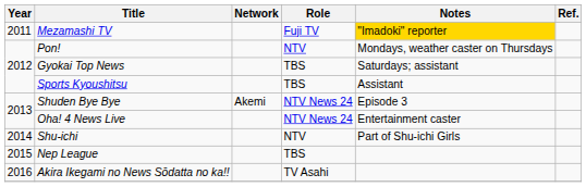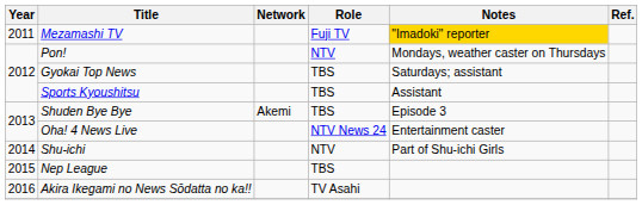 <table class="wikitable">
 <tr>
 <th>Year</th>
 <th>Title</th>
 <th>Network</th>
 <th>Role</th>
 <th>Notes</th>
 <th>Ref.</th>
 </tr>
 <tr>
 <td>2011</td>
 <td><em><a href='#'>Mezamashi TV</a></em></td>
 <td></td>
 <td><a href='#'>Fuji TV</a></td>
 <td style="background: gold;">"Imadoki" reporter</td>
 <td></td>
 </tr>
 <tr>
 <td rowspan="3">2012</td>
 <td><em>Pon!</em></td>
 <td></td>
 <td><a href='#'>NTV</a></td>
 <td>Mondays, weather caster on Thursdays</td>
 <td></td>
 </tr>
 <tr>
 <td><em>Gyokai Top News</em></td>
 <td></td>
 <td>TBS</td>
 <td>Saturdays; assistant</td>
 <td></td>
 </tr>
 <tr>
 <td><em><a href='#'>Sports Kyoushitsu</a></em></td>
 <td></td>
 <td>TBS</td>
 <td>Assistant</td>
 <td></td>
 </tr>
 <tr>
 <td rowspan="2">2013</td>
 <td><em>Shuden Bye Bye</em></td>
 <td>Akemi</td>
-<td><a href='#'>NTV News 24</a></td>
+<td>TBS</td>
 <td>Episode 3</td>
 <td></td>
 </tr>
 <tr>
 <td><em>Oha! 4 News Live</em></td>
 <td></td>
 <td><a href='#'>NTV News 24</a></td>
 <td>Entertainment caster</td>
 <td></td>
 </tr>
 <tr>
 <td>2014</td>
 <td><em>Shu-ichi</em></td>
 <td></td>
 <td>NTV</td>
 <td>Part of Shu-ichi Girls</td>
 <td></td>
 </tr>
 <tr>
 <td>2015</td>
 <td><em>Nep League</em></td>
 <td></td>
 <td>TBS</td>
 <td></td>
 <td></td>
 </tr>
 <tr>
 <td>2016</td>
 <td><em>Akira Ikegami no News Sōdatta no ka!!</em></td>
 <td></td>
 <td>TV Asahi</td>
 <td></td>
 <td></td>
 </tr>
 <tr>
 </tr>
 </table>
